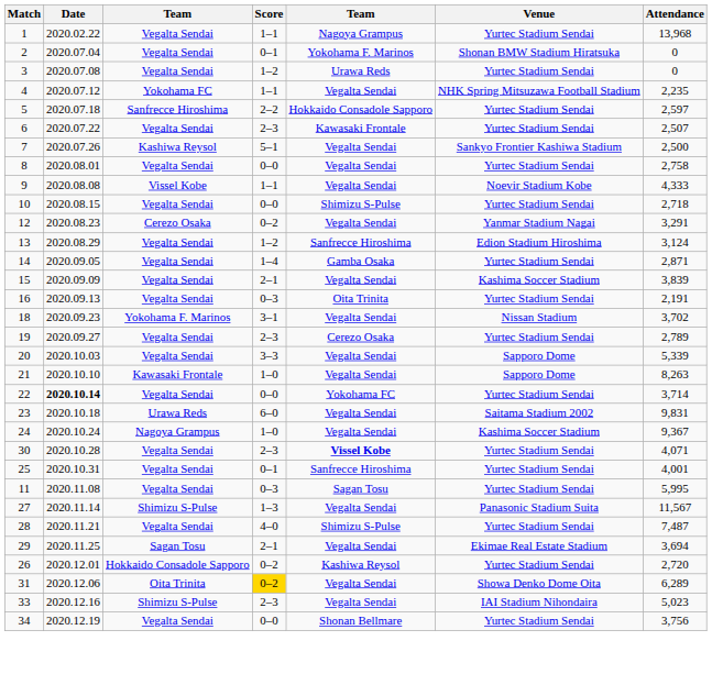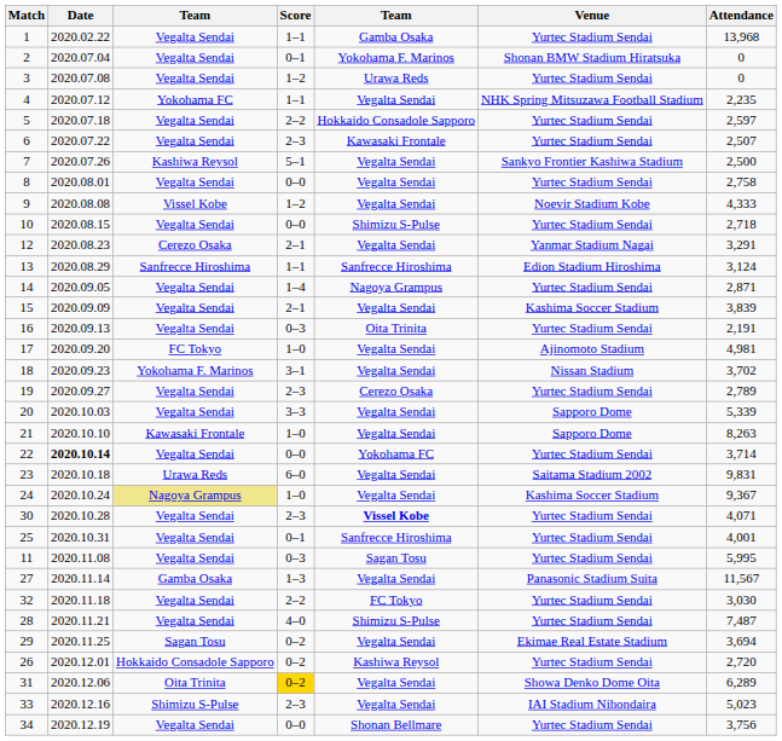 <table class="wikitable" style="text-align:center;">
 <tr>
 <th>Match</th>
 <th>Date</th>
 <th>Team</th>
 <th>Score</th>
 <th>Team</th>
 <th>Venue</th>
 <th>Attendance</th>
 </tr>
 <tr>
 <td>1</td>
 <td>2020.02.22</td>
 <td><a href='#'>Vegalta Sendai</a></td>
 <td>1–1</td>
-<td><a href='#'>Nagoya Grampus</a></td>
+<td><a href='#'>Gamba Osaka</a></td>
 <td><a href='#'>Yurtec Stadium Sendai</a></td>
 <td>13,968</td>
 </tr>
 <tr>
 <td>2</td>
 <td>2020.07.04</td>
 <td><a href='#'>Vegalta Sendai</a></td>
 <td>0–1</td>
 <td><a href='#'>Yokohama F. Marinos</a></td>
 <td><a href='#'>Shonan BMW Stadium Hiratsuka</a></td>
 <td>0</td>
 </tr>
 <tr>
 <td>3</td>
 <td>2020.07.08</td>
 <td><a href='#'>Vegalta Sendai</a></td>
 <td>1–2</td>
 <td><a href='#'>Urawa Reds</a></td>
 <td><a href='#'>Yurtec Stadium Sendai</a></td>
 <td>0</td>
 </tr>
 <tr>
 <td>4</td>
 <td>2020.07.12</td>
 <td><a href='#'>Yokohama FC</a></td>
 <td>1–1</td>
 <td><a href='#'>Vegalta Sendai</a></td>
 <td><a href='#'>NHK Spring Mitsuzawa Football Stadium</a></td>
 <td>2,235</td>
 </tr>
 <tr>
 <td>5</td>
 <td>2020.07.18</td>
-<td><a href='#'>Sanfrecce Hiroshima</a></td>
+<td><a href='#'>Vegalta Sendai</a></td>
 <td>2–2</td>
 <td><a href='#'>Hokkaido Consadole Sapporo</a></td>
 <td><a href='#'>Yurtec Stadium Sendai</a></td>
 <td>2,597</td>
 </tr>
 <tr>
 <td>6</td>
 <td>2020.07.22</td>
 <td><a href='#'>Vegalta Sendai</a></td>
 <td>2–3</td>
 <td><a href='#'>Kawasaki Frontale</a></td>
 <td><a href='#'>Yurtec Stadium Sendai</a></td>
 <td>2,507</td>
 </tr>
 <tr>
 <td>7</td>
 <td>2020.07.26</td>
 <td><a href='#'>Kashiwa Reysol</a></td>
 <td>5–1</td>
 <td><a href='#'>Vegalta Sendai</a></td>
 <td><a href='#'>Sankyo Frontier Kashiwa Stadium</a></td>
 <td>2,500</td>
 </tr>
 <tr>
 <td>8</td>
 <td>2020.08.01</td>
 <td><a href='#'>Vegalta Sendai</a></td>
 <td>0–0</td>
 <td><a href='#'>Vegalta Sendai</a></td>
 <td><a href='#'>Yurtec Stadium Sendai</a></td>
 <td>2,758</td>
 </tr>
 <tr>
 <td>9</td>
 <td>2020.08.08</td>
 <td><a href='#'>Vissel Kobe</a></td>
-<td>1–1</td>
+<td>1–2</td>
 <td><a href='#'>Vegalta Sendai</a></td>
 <td><a href='#'>Noevir Stadium Kobe</a></td>
 <td>4,333</td>
 </tr>
 <tr>
 <td>10</td>
 <td>2020.08.15</td>
 <td><a href='#'>Vegalta Sendai</a></td>
 <td>0–0</td>
 <td><a href='#'>Shimizu S-Pulse</a></td>
 <td><a href='#'>Yurtec Stadium Sendai</a></td>
 <td>2,718</td>
 </tr>
 <tr>
 <td>12</td>
 <td>2020.08.23</td>
 <td><a href='#'>Cerezo Osaka</a></td>
-<td>0–2</td>
+<td>2–1</td>
 <td><a href='#'>Vegalta Sendai</a></td>
 <td><a href='#'>Yanmar Stadium Nagai</a></td>
 <td>3,291</td>
 </tr>
 <tr>
 <td>13</td>
 <td>2020.08.29</td>
-<td><a href='#'>Vegalta Sendai</a></td>
-<td>1–2</td>
+<td><a href='#'>Sanfrecce Hiroshima</a></td>
+<td>1–1</td>
 <td><a href='#'>Sanfrecce Hiroshima</a></td>
 <td><a href='#'>Edion Stadium Hiroshima</a></td>
 <td>3,124</td>
 </tr>
 <tr>
 <td>14</td>
 <td>2020.09.05</td>
 <td><a href='#'>Vegalta Sendai</a></td>
 <td>1–4</td>
-<td><a href='#'>Gamba Osaka</a></td>
+<td><a href='#'>Nagoya Grampus</a></td>
 <td><a href='#'>Yurtec Stadium Sendai</a></td>
 <td>2,871</td>
 </tr>
 <tr>
 <td>15</td>
 <td>2020.09.09</td>
 <td><a href='#'>Vegalta Sendai</a></td>
 <td>2–1</td>
 <td><a href='#'>Vegalta Sendai</a></td>
 <td><a href='#'>Kashima Soccer Stadium</a></td>
 <td>3,839</td>
 </tr>
 <tr>
 <td>16</td>
 <td>2020.09.13</td>
 <td><a href='#'>Vegalta Sendai</a></td>
 <td>0–3</td>
 <td><a href='#'>Oita Trinita</a></td>
 <td><a href='#'>Yurtec Stadium Sendai</a></td>
 <td>2,191</td>
+</tr>
+<tr>
+<td>17</td>
+<td>2020.09.20</td>
+<td><a href='#'>FC Tokyo</a></td>
+<td>1–0</td>
+<td><a href='#'>Vegalta Sendai</a></td>
+<td><a href='#'>Ajinomoto Stadium</a></td>
+<td>4,981</td>
 </tr>
 <tr>
 <td>18</td>
 <td>2020.09.23</td>
 <td><a href='#'>Yokohama F. Marinos</a></td>
 <td>3–1</td>
 <td><a href='#'>Vegalta Sendai</a></td>
 <td><a href='#'>Nissan Stadium</a></td>
 <td>3,702</td>
 </tr>
 <tr>
 <td>19</td>
 <td>2020.09.27</td>
 <td><a href='#'>Vegalta Sendai</a></td>
 <td>2–3</td>
 <td><a href='#'>Cerezo Osaka</a></td>
 <td><a href='#'>Yurtec Stadium Sendai</a></td>
 <td>2,789</td>
 </tr>
 <tr>
 <td>20</td>
 <td>2020.10.03</td>
 <td><a href='#'>Vegalta Sendai</a></td>
 <td>3–3</td>
 <td><a href='#'>Vegalta Sendai</a></td>
 <td><a href='#'>Sapporo Dome</a></td>
 <td>5,339</td>
 </tr>
 <tr>
 <td>21</td>
 <td>2020.10.10</td>
 <td><a href='#'>Kawasaki Frontale</a></td>
 <td>1–0</td>
 <td><a href='#'>Vegalta Sendai</a></td>
 <td><a href='#'>Sapporo Dome</a></td>
 <td>8,263</td>
 </tr>
 <tr>
 <td>22</td>
 <td><strong>2020.10.14</strong></td>
 <td><a href='#'>Vegalta Sendai</a></td>
 <td>0–0</td>
 <td><a href='#'>Yokohama FC</a></td>
 <td><a href='#'>Yurtec Stadium Sendai</a></td>
 <td>3,714</td>
 </tr>
 <tr>
 <td>23</td>
 <td>2020.10.18</td>
 <td><a href='#'>Urawa Reds</a></td>
 <td>6–0</td>
 <td><a href='#'>Vegalta Sendai</a></td>
 <td><a href='#'>Saitama Stadium 2002</a></td>
 <td>9,831</td>
 </tr>
 <tr>
 <td>24</td>
 <td>2020.10.24</td>
-<td><a href='#'>Nagoya Grampus</a></td>
+<td style="background: khaki;"><a href='#'>Nagoya Grampus</a></td>
 <td>1–0</td>
 <td><a href='#'>Vegalta Sendai</a></td>
 <td><a href='#'>Kashima Soccer Stadium</a></td>
 <td>9,367</td>
 </tr>
 <tr>
 <td>30</td>
 <td>2020.10.28</td>
 <td><a href='#'>Vegalta Sendai</a></td>
 <td>2–3</td>
 <td><strong><a href='#'>Vissel Kobe</a></strong></td>
 <td><a href='#'>Yurtec Stadium Sendai</a></td>
 <td>4,071</td>
 </tr>
 <tr>
 <td>25</td>
 <td>2020.10.31</td>
 <td><a href='#'>Vegalta Sendai</a></td>
 <td>0–1</td>
 <td><a href='#'>Sanfrecce Hiroshima</a></td>
 <td><a href='#'>Yurtec Stadium Sendai</a></td>
 <td>4,001</td>
 </tr>
 <tr>
 <td>11</td>
 <td>2020.11.08</td>
 <td><a href='#'>Vegalta Sendai</a></td>
 <td>0–3</td>
 <td><a href='#'>Sagan Tosu</a></td>
 <td><a href='#'>Yurtec Stadium Sendai</a></td>
 <td>5,995</td>
 </tr>
 <tr>
 <td>27</td>
 <td>2020.11.14</td>
-<td><a href='#'>Shimizu S-Pulse</a></td>
+<td><a href='#'>Gamba Osaka</a></td>
 <td>1–3</td>
 <td><a href='#'>Vegalta Sendai</a></td>
 <td><a href='#'>Panasonic Stadium Suita</a></td>
 <td>11,567</td>
+</tr>
+<tr>
+<td>32</td>
+<td>2020.11.18</td>
+<td><a href='#'>Vegalta Sendai</a></td>
+<td>2–2</td>
+<td><a href='#'>FC Tokyo</a></td>
+<td><a href='#'>Yurtec Stadium Sendai</a></td>
+<td>3,030</td>
 </tr>
 <tr>
 <td>28</td>
 <td>2020.11.21</td>
 <td><a href='#'>Vegalta Sendai</a></td>
 <td>4–0</td>
 <td><a href='#'>Shimizu S-Pulse</a></td>
 <td><a href='#'>Yurtec Stadium Sendai</a></td>
 <td>7,487</td>
 </tr>
 <tr>
 <td>29</td>
 <td>2020.11.25</td>
 <td><a href='#'>Sagan Tosu</a></td>
-<td>2–1</td>
+<td>0–2</td>
 <td><a href='#'>Vegalta Sendai</a></td>
 <td><a href='#'>Ekimae Real Estate Stadium</a></td>
 <td>3,694</td>
 </tr>
 <tr>
 <td>26</td>
 <td>2020.12.01</td>
 <td><a href='#'>Hokkaido Consadole Sapporo</a></td>
 <td>0–2</td>
 <td><a href='#'>Kashiwa Reysol</a></td>
 <td><a href='#'>Yurtec Stadium Sendai</a></td>
 <td>2,720</td>
 </tr>
 <tr>
 <td>31</td>
 <td>2020.12.06</td>
 <td><a href='#'>Oita Trinita</a></td>
 <td style="background: gold;">0–2</td>
 <td><a href='#'>Vegalta Sendai</a></td>
 <td><a href='#'>Showa Denko Dome Oita</a></td>
 <td>6,289</td>
 </tr>
 <tr>
 <td>33</td>
 <td>2020.12.16</td>
 <td><a href='#'>Shimizu S-Pulse</a></td>
 <td>2–3</td>
 <td><a href='#'>Vegalta Sendai</a></td>
 <td><a href='#'>IAI Stadium Nihondaira</a></td>
 <td>5,023</td>
 </tr>
 <tr>
 <td>34</td>
 <td>2020.12.19</td>
 <td><a href='#'>Vegalta Sendai</a></td>
 <td>0–0</td>
 <td><a href='#'>Shonan Bellmare</a></td>
 <td><a href='#'>Yurtec Stadium Sendai</a></td>
 <td>3,756</td>
 </tr>
 </table>
